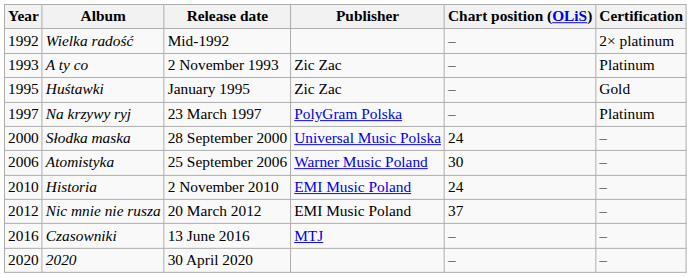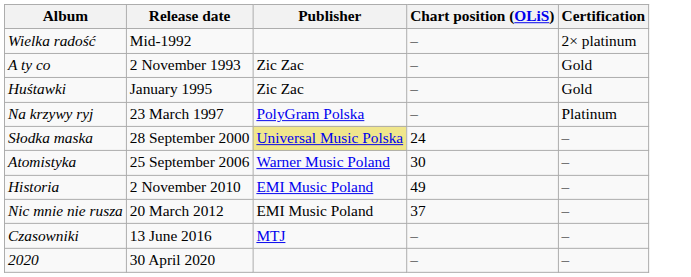 <table class="wikitable">
 <tr>
-<th>Year</th>
 <th>Album</th>
 <th>Release date</th>
 <th>Publisher</th>
 <th>Chart position (<a href='#'>OLiS</a>)</th>
 <th>Certification</th>
 </tr>
 <tr>
-<td>1992</td>
 <td><em>Wielka radość</em></td>
 <td>Mid-1992</td>
 <td></td>
 <td>–</td>
 <td>2× platinum</td>
 </tr>
 <tr>
-<td>1993</td>
 <td><em>A ty co</em></td>
 <td>2 November 1993</td>
 <td>Zic Zac</td>
 <td>–</td>
-<td>Platinum</td>
+<td>Gold</td>
 </tr>
 <tr>
-<td>1995</td>
 <td><em>Huśtawki</em></td>
 <td>January 1995</td>
 <td>Zic Zac</td>
 <td>–</td>
 <td>Gold</td>
 </tr>
 <tr>
-<td>1997</td>
 <td><em>Na krzywy ryj</em></td>
 <td>23 March 1997</td>
 <td><a href='#'>PolyGram Polska</a></td>
 <td>–</td>
 <td>Platinum</td>
 </tr>
 <tr>
-<td>2000</td>
 <td><em>Słodka maska</em></td>
 <td>28 September 2000</td>
-<td><a href='#'>Universal Music Polska</a></td>
+<td style="background: khaki;"><a href='#'>Universal Music Polska</a></td>
 <td>24</td>
 <td>–</td>
 </tr>
 <tr>
-<td>2006</td>
 <td><em>Atomistyka</em></td>
 <td>25 September 2006</td>
 <td><a href='#'>Warner Music Poland</a></td>
 <td>30</td>
 <td>–</td>
 </tr>
 <tr>
-<td>2010</td>
 <td><em>Historia</em></td>
 <td>2 November 2010</td>
 <td><a href='#'>EMI Music Poland</a></td>
-<td>24</td>
+<td>49</td>
 <td>–</td>
 </tr>
 <tr>
-<td>2012</td>
 <td><em>Nic mnie nie rusza</em></td>
 <td>20 March 2012</td>
 <td>EMI Music Poland</td>
 <td>37</td>
 <td>–</td>
 </tr>
 <tr>
-<td>2016</td>
 <td><em>Czasowniki</em></td>
 <td>13 June 2016</td>
 <td><a href='#'>MTJ</a></td>
 <td>–</td>
 <td>–</td>
 </tr>
 <tr>
-<td>2020</td>
 <td><em>2020</em></td>
 <td>30 April 2020</td>
 <td></td>
 <td>–</td>
 <td>–</td>
 </tr>
 </table>
